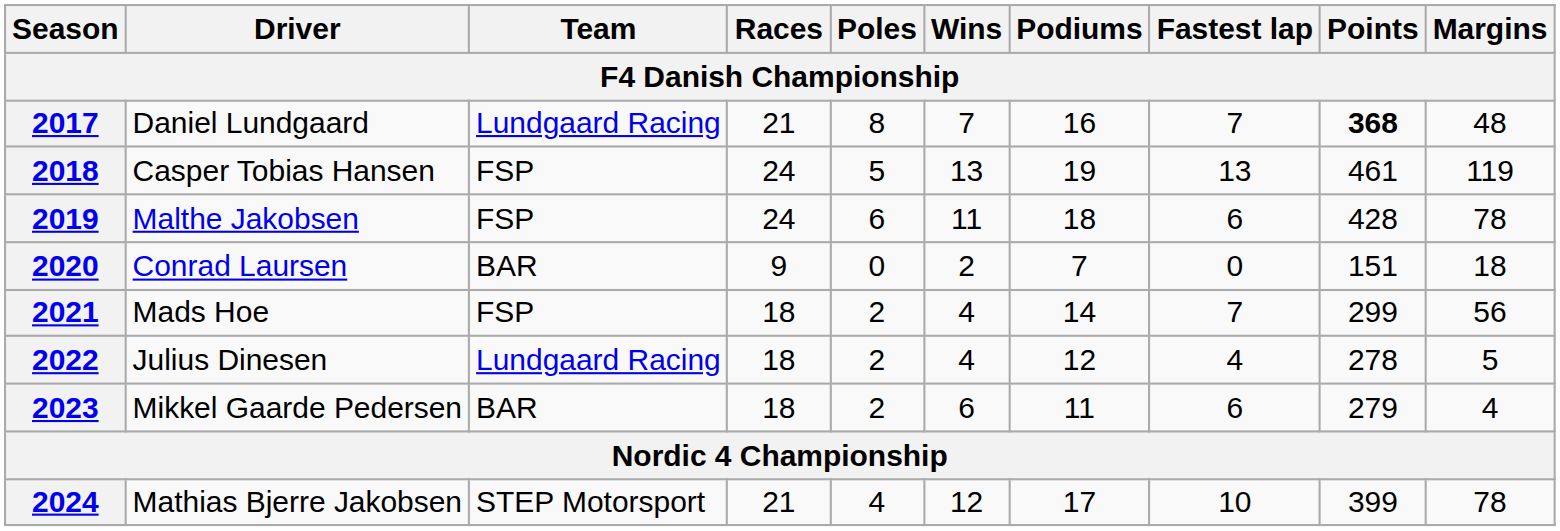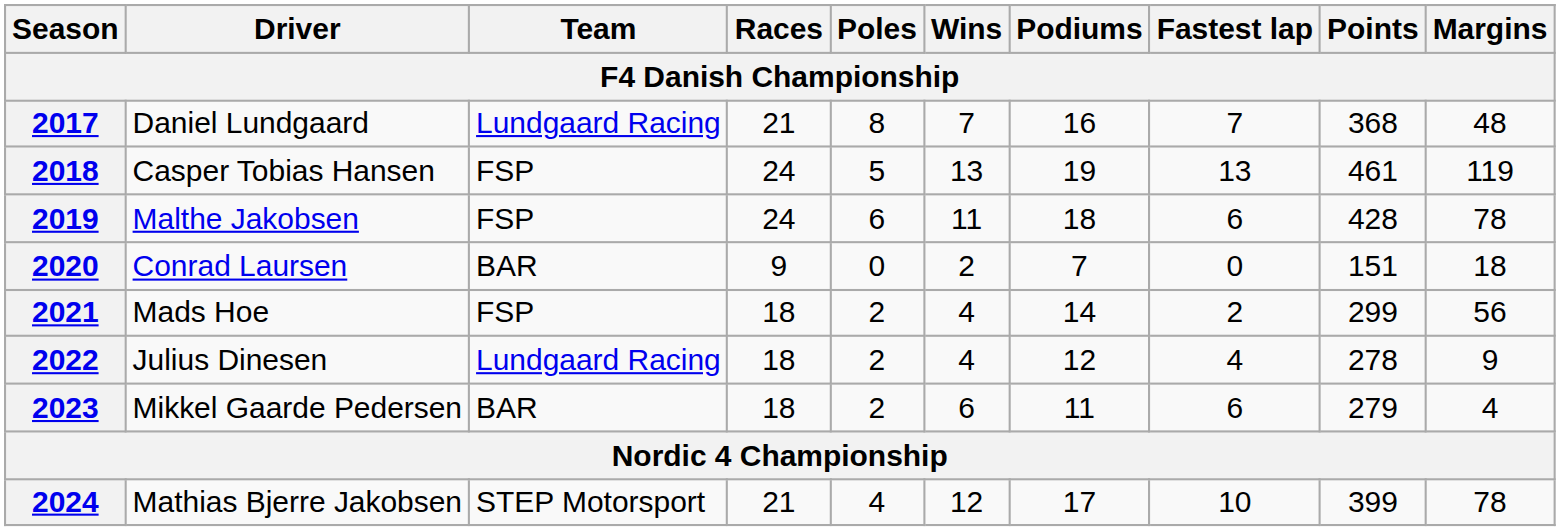 <table class="wikitable" style="font-size:90%; text-align:center">
 <tr>
 <th>Season</th>
 <th>Driver</th>
 <th>Team</th>
 <th>Races</th>
 <th>Poles</th>
 <th>Wins</th>
 <th>Podiums</th>
 <th>Fastest lap</th>
 <th>Points</th>
 <th>Margins</th>
 </tr>
 <tr>
 <th colspan="10"><strong>F4 Danish Championship</strong></th>
 </tr>
 <tr>
 <th><a href='#'>2017</a></th>
 <td align=left> Daniel Lundgaard</td>
 <td align=left> <a href='#'>Lundgaard Racing</a></td>
 <td>21</td>
 <td>8</td>
 <td>7</td>
 <td>16</td>
 <td>7</td>
-<td><strong>368</strong></td>
+<td>368</td>
 <td>48</td>
 </tr>
 <tr>
 <th><a href='#'>2018</a></th>
 <td align=left> Casper Tobias Hansen</td>
 <td align=left> FSP</td>
 <td>24</td>
 <td>5</td>
 <td>13</td>
 <td>19</td>
 <td>13</td>
 <td>461</td>
 <td>119</td>
 </tr>
 <tr>
 <th><a href='#'>2019</a></th>
 <td align=left> <a href='#'>Malthe Jakobsen</a></td>
 <td align=left> FSP</td>
 <td>24</td>
 <td>6</td>
 <td>11</td>
 <td>18</td>
 <td>6</td>
 <td>428</td>
 <td>78</td>
 </tr>
 <tr>
 <th><a href='#'>2020</a></th>
 <td align=left> <a href='#'>Conrad Laursen</a></td>
 <td align=left> BAR</td>
 <td>9</td>
 <td>0</td>
 <td>2</td>
 <td>7</td>
 <td>0</td>
 <td>151</td>
 <td>18</td>
 </tr>
 <tr>
 <th><a href='#'>2021</a></th>
 <td align=left> Mads Hoe</td>
 <td align=left> FSP</td>
 <td>18</td>
 <td>2</td>
 <td>4</td>
 <td>14</td>
-<td>7</td>
+<td>2</td>
 <td>299</td>
 <td>56</td>
 </tr>
 <tr>
 <th><a href='#'>2022</a></th>
 <td align=left> Julius Dinesen</td>
 <td align=left> <a href='#'>Lundgaard Racing</a></td>
 <td>18</td>
 <td>2</td>
 <td>4</td>
 <td>12</td>
 <td>4</td>
 <td>278</td>
-<td>5</td>
+<td>9</td>
 </tr>
 <tr>
 <th><a href='#'>2023</a></th>
 <td align=left> Mikkel Gaarde Pedersen</td>
 <td align=left> BAR</td>
 <td>18</td>
 <td>2</td>
 <td>6</td>
 <td>11</td>
 <td>6</td>
 <td>279</td>
 <td>4</td>
 </tr>
 <tr>
 <th colspan="10">Nordic 4 Championship</th>
 </tr>
 <tr>
 <th><a href='#'>2024</a></th>
 <td align=left> Mathias Bjerre Jakobsen</td>
 <td align=left> STEP Motorsport</td>
 <td>21</td>
 <td>4</td>
 <td>12</td>
 <td>17</td>
 <td>10</td>
 <td>399</td>
 <td>78</td>
 </tr>
 </table>
